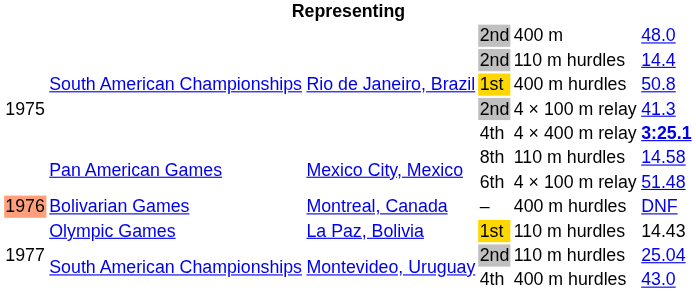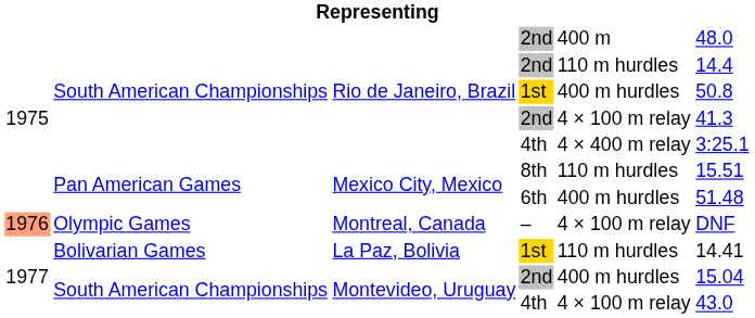 <table>
 <tr>
 <th colspan="6">Representing </th>
 </tr>
 <tr>
 <td rowspan=7>1975</td>
 <td rowspan=5><a href='#'>South American Championships</a></td>
 <td rowspan=5><a href='#'>Rio de Janeiro, Brazil</a></td>
 <td bgcolor=silver>2nd</td>
 <td>400 m</td>
 <td><a href='#'>48.0</a></td>
 </tr>
 <tr>
 <td bgcolor=silver>2nd</td>
 <td>110 m hurdles</td>
 <td><a href='#'>14.4</a></td>
 </tr>
 <tr>
 <td bgcolor=gold>1st</td>
 <td>400 m hurdles</td>
 <td><a href='#'>50.8</a></td>
 </tr>
 <tr>
 <td bgcolor=silver>2nd</td>
 <td>4 × 100 m relay</td>
 <td><a href='#'>41.3</a></td>
 </tr>
 <tr>
 <td>4th</td>
 <td>4 × 400 m relay</td>
-<td><strong><a href='#'>3:25.1</a></strong></td>
+<td><a href='#'>3:25.1</a></td>
 </tr>
 <tr>
 <td rowspan=2><a href='#'>Pan American Games</a></td>
 <td rowspan=2><a href='#'>Mexico City, Mexico</a></td>
 <td>8th</td>
 <td>110 m hurdles</td>
-<td><a href='#'>14.58</a></td>
+<td><a href='#'>15.51</a></td>
 </tr>
 <tr>
 <td>6th</td>
-<td>4 × 100 m relay</td>
+<td>400 m hurdles</td>
 <td><a href='#'>51.48</a></td>
 </tr>
 <tr>
 <td style="background: lightsalmon;">1976</td>
-<td><a href='#'>Bolivarian Games</a></td>
+<td><a href='#'>Olympic Games</a></td>
 <td><a href='#'>Montreal, Canada</a></td>
 <td>–</td>
-<td>400 m hurdles</td>
+<td>4 × 100 m relay</td>
 <td><a href='#'>DNF</a></td>
 </tr>
 <tr>
 <td rowspan=3>1977</td>
-<td><a href='#'>Olympic Games</a></td>
+<td><a href='#'>Bolivarian Games</a></td>
 <td><a href='#'>La Paz, Bolivia</a></td>
 <td bgcolor=gold>1st</td>
 <td>110 m hurdles</td>
-<td>14.43</td>
+<td>14.41</td>
 </tr>
 <tr>
 <td rowspan=2><a href='#'>South American Championships</a></td>
 <td rowspan=2><a href='#'>Montevideo, Uruguay</a></td>
 <td bgcolor=silver>2nd</td>
-<td>110 m hurdles</td>
-<td><a href='#'>25.04</a></td>
+<td>400 m hurdles</td>
+<td><a href='#'>15.04</a></td>
 </tr>
 <tr>
 <td>4th</td>
-<td>400 m hurdles</td>
+<td>4 × 100 m relay</td>
 <td><a href='#'>43.0</a></td>
 </tr>
 </table>
